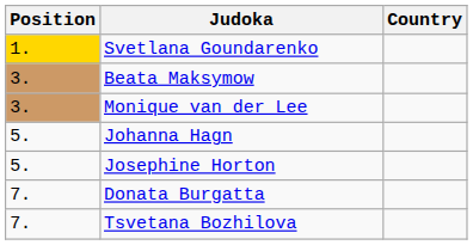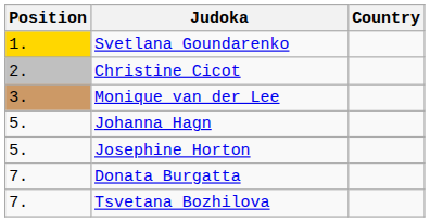 <table class=wikitable>
 <tr>
 <th width=10>Position</th>
 <th width=200>Judoka</th>
 <th width=10>Country</th>
 </tr>
 <tr>
 <td bgcolor=gold>1.</td>
 <td><a href='#'>Svetlana Goundarenko</a></td>
 <td></td>
 </tr>
 <tr>
-<td bgcolor="CC9966">3.</td>
-<td><a href='#'>Beata Maksymow</a></td>
+<td bgcolor="silver">2.</td>
+<td><a href='#'>Christine Cicot</a></td>
 <td></td>
 </tr>
 <tr>
 <td bgcolor="CC9966">3.</td>
 <td><a href='#'>Monique van der Lee</a></td>
 <td></td>
 </tr>
 <tr>
 <td>5.</td>
 <td><a href='#'>Johanna Hagn</a></td>
 <td></td>
 </tr>
 <tr>
 <td>5.</td>
 <td><a href='#'>Josephine Horton</a></td>
 <td></td>
 </tr>
 <tr>
 <td>7.</td>
 <td><a href='#'>Donata Burgatta</a></td>
 <td></td>
 </tr>
 <tr>
 <td>7.</td>
 <td><a href='#'>Tsvetana Bozhilova</a></td>
 <td></td>
 </tr>
 </table>
